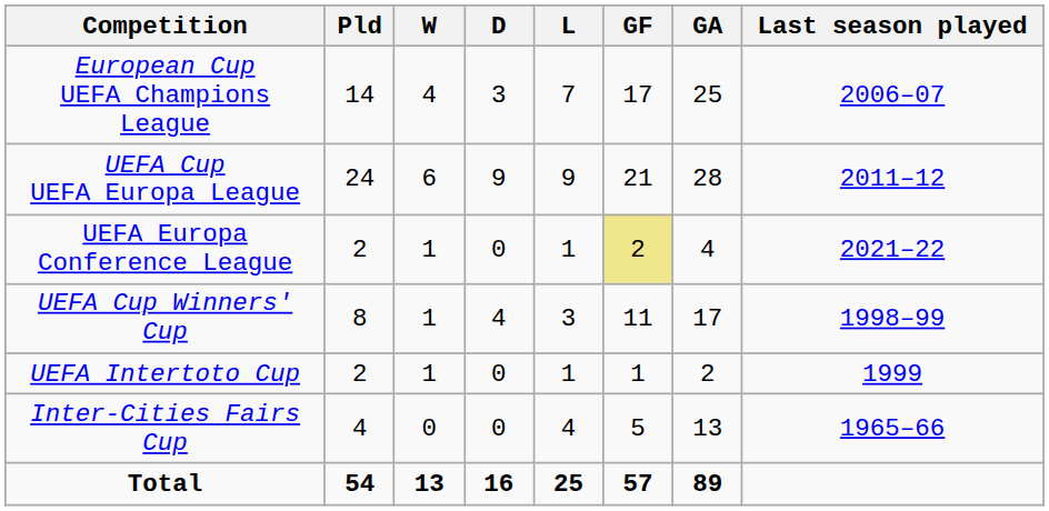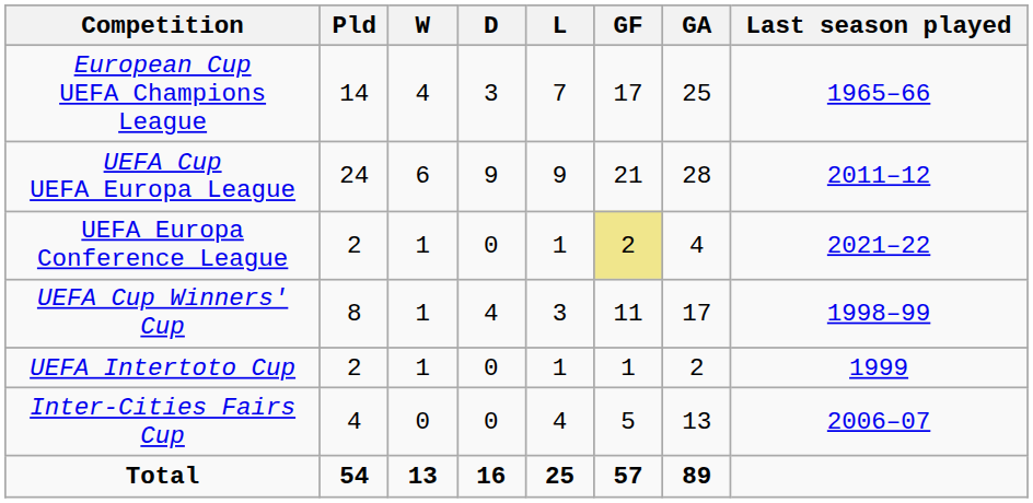 <table class="wikitable" style="text-align: center;">
 <tr>
 <th style="width:160px;">Competition</th>
 <th style="width:30px;">Pld</th>
 <th style="width:30px;">W</th>
 <th style="width:30px;">D</th>
 <th style="width:30px;">L</th>
 <th style="width:30px;">GF</th>
 <th style="width:30px;">GA</th>
 <th style="width:150px;">Last season played</th>
 </tr>
 <tr>
 <td><a href='#'><em>European Cup</em> <br> UEFA Champions League</a></td>
 <td>14</td>
 <td>4</td>
 <td>3</td>
 <td>7</td>
 <td>17</td>
 <td>25</td>
-<td><a href='#'>2006–07</a></td>
+<td><a href='#'>1965–66</a></td>
 </tr>
 <tr>
 <td><a href='#'><em>UEFA Cup</em> <br> UEFA Europa League</a></td>
 <td>24</td>
 <td>6</td>
 <td>9</td>
 <td>9</td>
 <td>21</td>
 <td>28</td>
 <td><a href='#'>2011–12</a></td>
 </tr>
 <tr>
 <td><a href='#'>UEFA Europa Conference League</a></td>
 <td>2</td>
 <td>1</td>
 <td>0</td>
 <td>1</td>
 <td style="background: khaki;">2</td>
 <td>4</td>
 <td><a href='#'>2021–22</a></td>
 </tr>
 <tr>
 <td><em><a href='#'>UEFA Cup Winners' Cup</a></em></td>
 <td>8</td>
 <td>1</td>
 <td>4</td>
 <td>3</td>
 <td>11</td>
 <td>17</td>
 <td><a href='#'>1998–99</a></td>
 </tr>
 <tr>
 <td><em><a href='#'>UEFA Intertoto Cup</a></em></td>
 <td>2</td>
 <td>1</td>
 <td>0</td>
 <td>1</td>
 <td>1</td>
 <td>2</td>
 <td><a href='#'>1999</a></td>
 </tr>
 <tr>
 <td><em><a href='#'>Inter-Cities Fairs Cup</a></em></td>
 <td>4</td>
 <td>0</td>
 <td>0</td>
 <td>4</td>
 <td>5</td>
 <td>13</td>
-<td><a href='#'>1965–66</a></td>
+<td><a href='#'>2006–07</a></td>
 </tr>
 <tr>
 <td><strong>Total</strong></td>
 <td><strong>54</strong></td>
 <td><strong>13</strong></td>
 <td><strong>16</strong></td>
 <td><strong>25</strong></td>
 <td><strong>57</strong></td>
 <td><strong>89</strong></td>
 </tr>
 </table>
